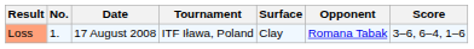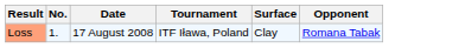 <table class="sortable wikitable" style="font-size:97%;">
 <tr>
 <th>Result</th>
 <th>No.</th>
 <th>Date</th>
 <th>Tournament</th>
 <th>Surface</th>
 <th>Opponent</th>
-<th>Score</th>
 </tr>
 <tr bgcolor="#f0f8ff">
 <td style="background:#ffa07a;">Loss</td>
 <td>1.</td>
 <td>17 August 2008</td>
 <td>ITF Iława, Poland</td>
 <td>Clay</td>
 <td> <a href='#'>Romana Tabak</a></td>
-<td>3–6, 6–4, 1–6</td>
 </tr>
 </table>
